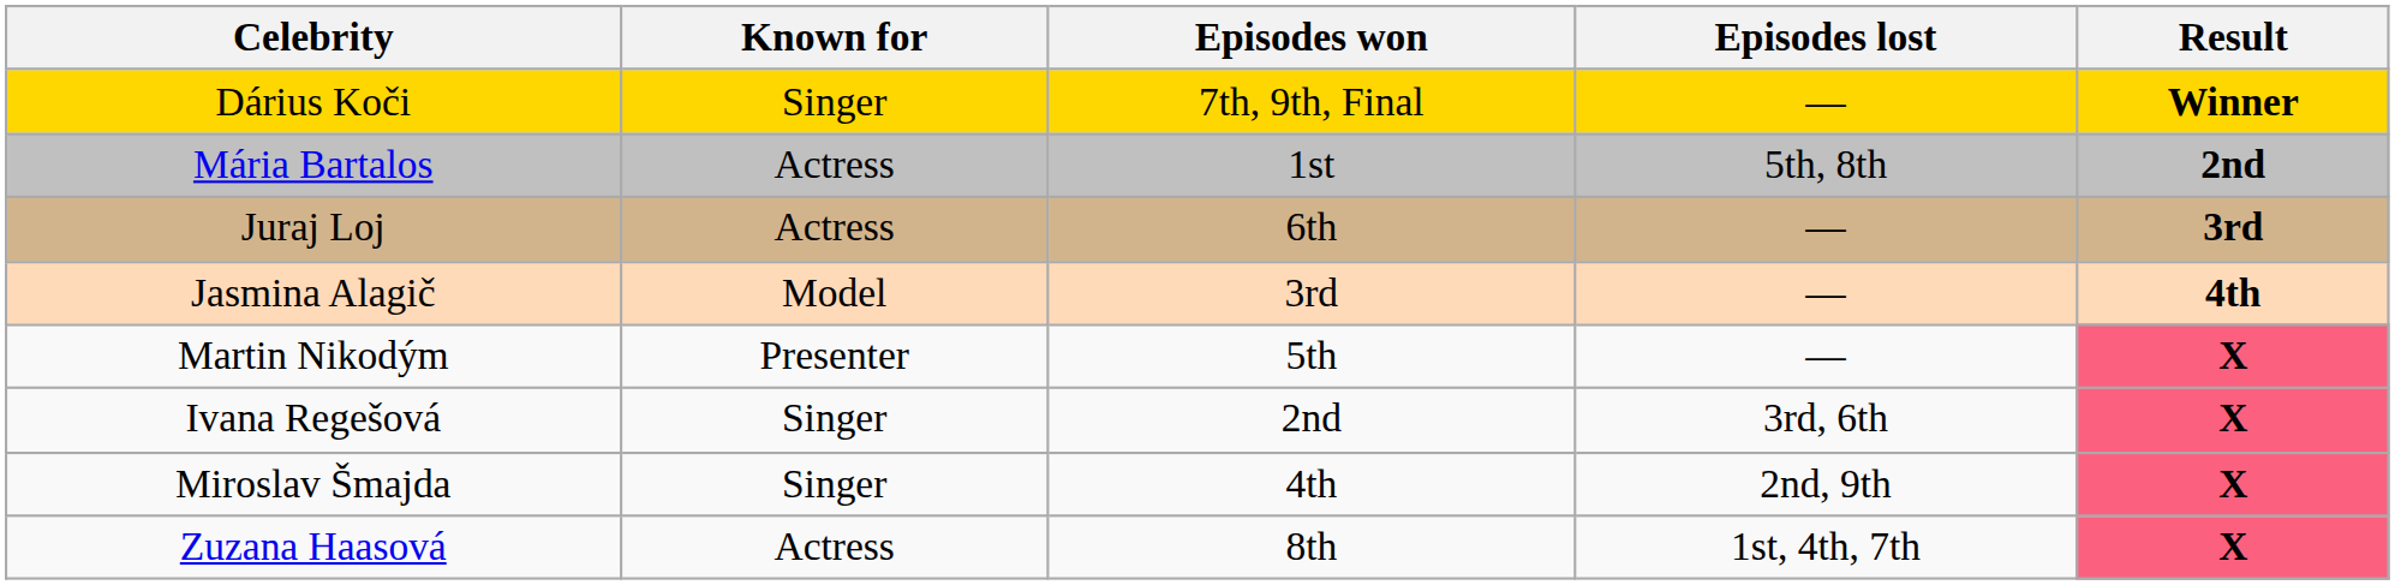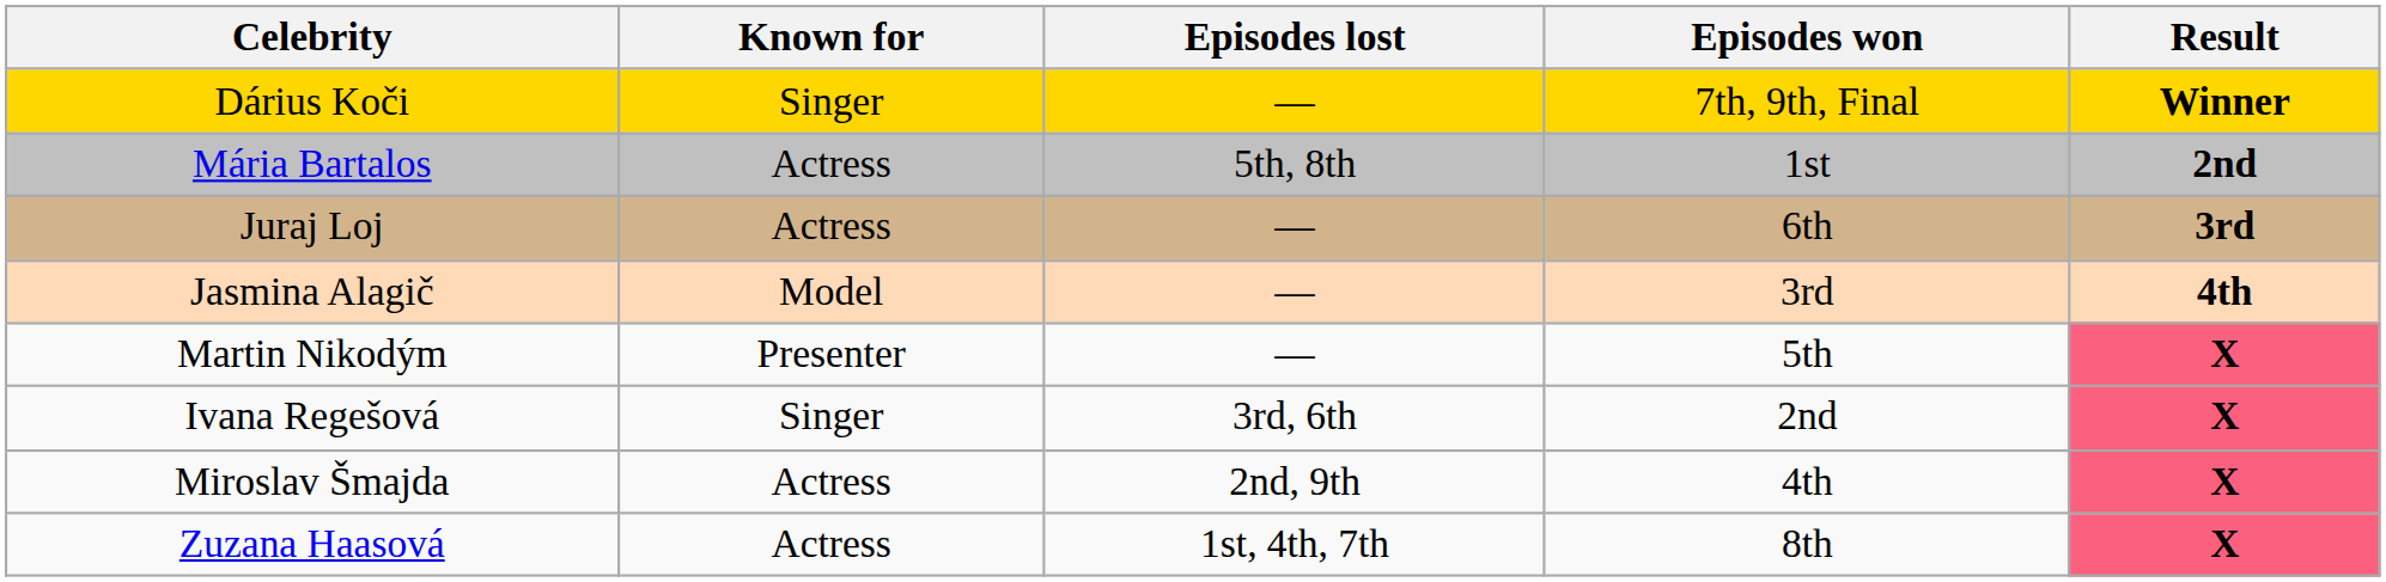 <table class="wikitable"; style="width:60%; text-align:center;">
 <tr>
 <th>Celebrity</th>
 <th>Known for</th>
+<th>Episodes lost</th>
 <th>Episodes won</th>
-<th>Episodes lost</th>
 <th>Result</th>
 </tr>
 <tr bgcolor=gold>
 <td>Dárius Koči</td>
 <td>Singer</td>
+<td>—</td>
 <td>7th, 9th, Final</td>
-<td>—</td>
 <td><strong>Winner</strong></td>
 </tr>
 <tr bgcolor=silver>
 <td><a href='#'>Mária Bartalos</a></td>
 <td>Actress</td>
+<td>5th, 8th</td>
 <td>1st</td>
-<td>5th, 8th</td>
 <td><strong>2nd</strong></td>
 </tr>
 <tr bgcolor=tan>
 <td>Juraj Loj</td>
 <td>Actress</td>
+<td>—</td>
 <td>6th</td>
-<td>—</td>
 <td><strong>3rd</strong></td>
 </tr>
 <tr bgcolor=peachpuff>
 <td>Jasmina Alagič</td>
 <td>Model</td>
+<td>—</td>
 <td>3rd</td>
-<td>—</td>
 <td><strong>4th</strong></td>
 </tr>
 <tr>
 <td>Martin Nikodým</td>
 <td>Presenter</td>
+<td>—</td>
 <td>5th</td>
-<td>—</td>
 <td bgcolor="#FB607F"><strong>X</strong></td>
 </tr>
 <tr>
 <td>Ivana Regešová</td>
 <td>Singer</td>
+<td>3rd, 6th</td>
 <td>2nd</td>
-<td>3rd, 6th</td>
 <td bgcolor="#FB607F"><strong>X</strong></td>
 </tr>
 <tr>
 <td>Miroslav Šmajda</td>
-<td>Singer</td>
+<td>Actress</td>
+<td>2nd, 9th</td>
 <td>4th</td>
-<td>2nd, 9th</td>
 <td bgcolor="#FB607F"><strong>X</strong></td>
 </tr>
 <tr>
 <td><a href='#'>Zuzana Haasová</a></td>
 <td>Actress</td>
+<td>1st, 4th, 7th</td>
 <td>8th</td>
-<td>1st, 4th, 7th</td>
 <td bgcolor="#FB607F"><strong>X</strong></td>
 </tr>
 </table>
